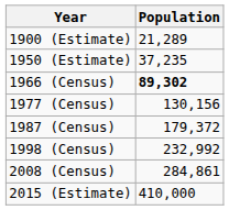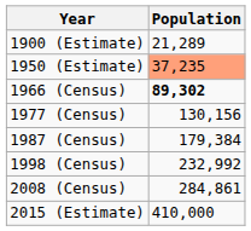 <table class="wikitable" style="float: right;">
 <tr>
 <th>Year</th>
 <th>Population</th>
 </tr>
 <tr>
 <td>1900 (Estimate)</td>
 <td>21,289</td>
 </tr>
 <tr>
 <td>1950 (Estimate)</td>
-<td>37,235</td>
+<td style="background: lightsalmon;">37,235</td>
 </tr>
 <tr>
 <td>1966 (Census)</td>
 <td><strong>89,302</strong></td>
 </tr>
 <tr>
 <td>1977 (Census)</td>
 <td style="text-align:right;">130,156</td>
 </tr>
 <tr>
 <td>1987 (Census)</td>
-<td style="text-align:right;">179,372</td>
+<td style="text-align:right;">179,384</td>
 </tr>
 <tr>
 <td>1998 (Census)</td>
 <td style="text-align:right;">232,992</td>
 </tr>
 <tr>
 <td>2008 (Census)</td>
 <td style="text-align:right;">284,861</td>
 </tr>
 <tr>
 <td>2015 (Estimate)</td>
 <td>410,000</td>
 </tr>
 </table>
